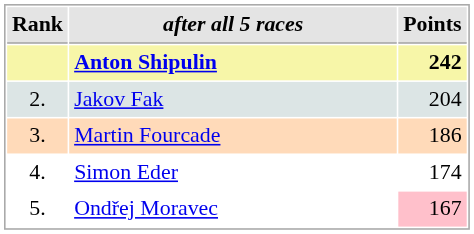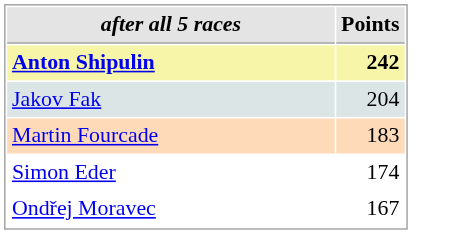 <table cellspacing="1" cellpadding="3" style="border:1px solid #aaa; font-size:86%;">
 <tr style="background:#e4e4e4;">
-<th style="border-bottom:1px solid #aaa; width:10px;">Rank</th>
 <th style="border-bottom:1px solid #aaa; width:200px; white-space:nowrap;"><em>after all 5 races</em></th>
 <th style="border-bottom:1px solid #aaa; width:20px;">Points</th>
 </tr>
 <tr style="background:#f7f6a8;">
-<td style="text-align:center"></td>
 <td> <strong><a href='#'>Anton Shipulin</a></strong></td>
 <td style="text-align:right"><strong>242</strong></td>
 </tr>
 <tr style="background:#dce5e5;">
-<td style="text-align:center">2.</td>
 <td> <a href='#'>Jakov Fak</a></td>
 <td style="text-align:right">204</td>
 </tr>
 <tr style="background:#ffdab9;">
-<td style="text-align:center">3.</td>
 <td> <a href='#'>Martin Fourcade</a></td>
-<td style="text-align:right">186</td>
+<td style="text-align:right">183</td>
 </tr>
 <tr>
-<td style="text-align:center">4.</td>
 <td> <a href='#'>Simon Eder</a></td>
 <td style="text-align:right">174</td>
 </tr>
 <tr>
-<td style="text-align:center">5.</td>
 <td> <a href='#'>Ondřej Moravec</a></td>
-<td style="background: pink; text-align:right">167</td>
+<td style="text-align:right">167</td>
 </tr>
 </table>
